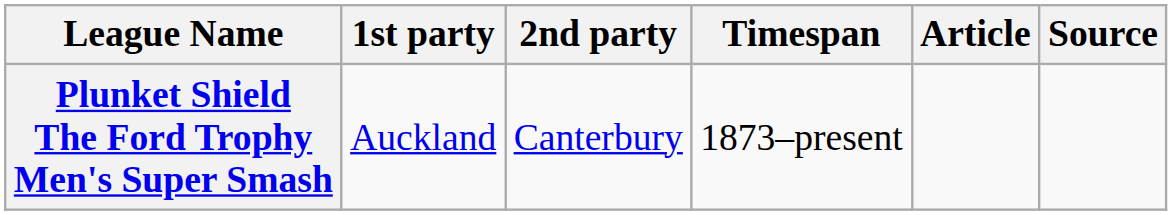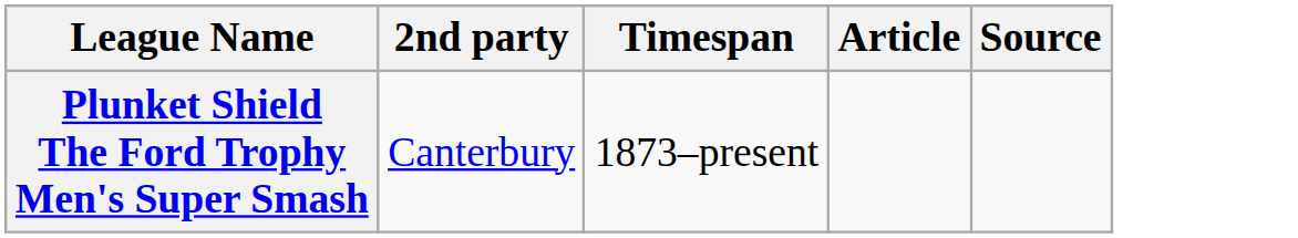 <table class="wikitable">
 <tr>
 <th>League Name</th>
-<th>1st party</th>
 <th>2nd party</th>
 <th>Timespan</th>
 <th>Article</th>
 <th article class="unsortable">Source</th>
 </tr>
 <tr>
 <th><a href='#'>Plunket Shield</a><br> <a href='#'>The Ford Trophy</a><br> <a href='#'>Men's Super Smash</a></th>
-<td><a href='#'>Auckland</a></td>
 <td><a href='#'>Canterbury</a></td>
 <td>1873–present</td>
 <td></td>
 <td></td>
 </tr>
 </table>
